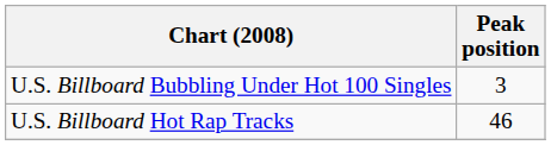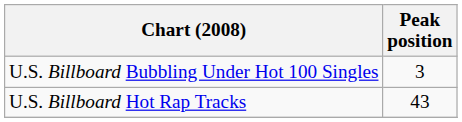 <table class="wikitable sortable">
 <tr>
 <th align="left">Chart (2008)</th>
 <th align="left">Peak<br>position</th>
 </tr>
 <tr>
 <td align="left">U.S. <em>Billboard</em> <a href='#'>Bubbling Under Hot 100 Singles</a></td>
 <td align="center">3</td>
 </tr>
 <tr>
 <td align="left">U.S. <em>Billboard</em> <a href='#'>Hot Rap Tracks</a></td>
-<td align="center">46</td>
+<td align="center">43</td>
 </tr>
 <tr>
 </tr>
 </table>
